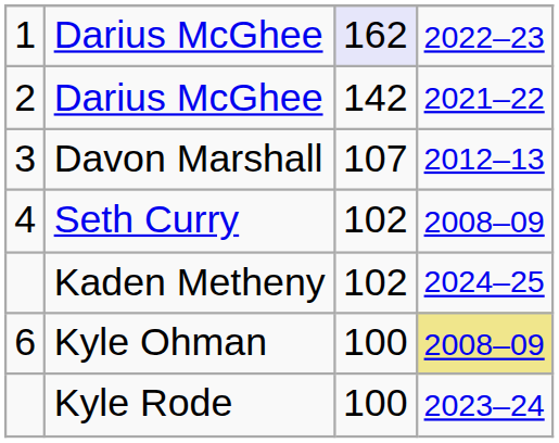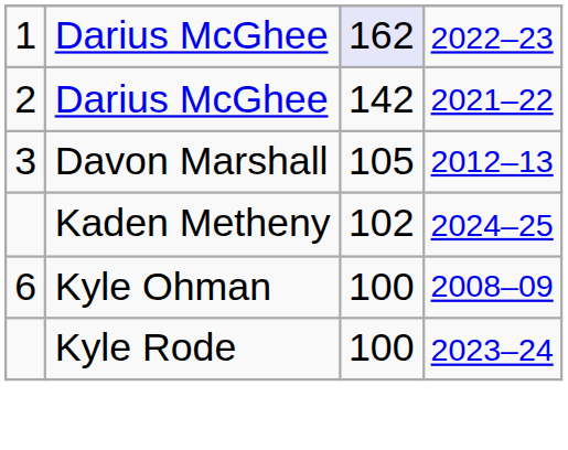 <table class="wikitable">
 <tr>
 </tr>
 <tr>
 <td>1</td>
 <td><a href='#'>Darius McGhee</a></td>
 <td style="background: lavender;">162</td>
 <td style="font-size:80%;"><a href='#'>2022–23</a></td>
 </tr>
 <tr>
 <td>2</td>
 <td><a href='#'>Darius McGhee</a></td>
 <td>142</td>
 <td style="font-size:80%;"><a href='#'>2021–22</a></td>
 </tr>
 <tr>
 <td>3</td>
 <td>Davon Marshall</td>
-<td>107</td>
+<td>105</td>
 <td style="font-size:80%;"><a href='#'>2012–13</a></td>
-</tr>
-<tr>
-<td>4</td>
-<td><a href='#'>Seth Curry</a></td>
-<td>102</td>
-<td style="font-size:80%;"><a href='#'>2008–09</a></td>
 </tr>
 <tr>
 <td></td>
 <td>Kaden Metheny</td>
 <td>102</td>
 <td style="font-size:80%;"><a href='#'>2024–25</a></td>
 </tr>
 <tr>
 <td>6</td>
 <td>Kyle Ohman</td>
 <td>100</td>
-<td style="background: khaki; font-size:80%;"><a href='#'>2008–09</a></td>
+<td style="font-size:80%;"><a href='#'>2008–09</a></td>
 </tr>
 <tr>
 <td></td>
 <td>Kyle Rode</td>
 <td>100</td>
 <td style="font-size:80%;"><a href='#'>2023–24</a></td>
 </tr>
 </table>
